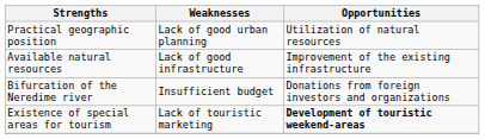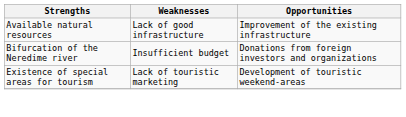 <table class="wikitable">
 <tr>
 <th>Strengths</th>
 <th>Weaknesses</th>
 <th>Opportunities</th>
-</tr>
-<tr>
-<td>Practical geographic position</td>
-<td>Lack of good urban planning</td>
-<td>Utilization of natural resources</td>
 </tr>
 <tr>
 <td>Available natural resources</td>
 <td>Lack of good infrastructure</td>
 <td>Improvement of the existing infrastructure</td>
 </tr>
 <tr>
 <td>Bifurcation of the Neredime river</td>
 <td>Insufficient budget</td>
 <td>Donations from foreign investors and organizations</td>
 </tr>
 <tr>
 <td>Existence of special areas for tourism</td>
 <td>Lack of touristic marketing</td>
-<td><strong>Development of touristic weekend-areas</strong></td>
+<td>Development of touristic weekend-areas</td>
 </tr>
 <tr>
 </tr>
 </table>
